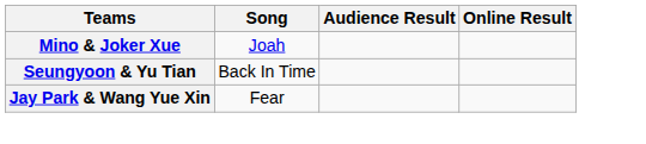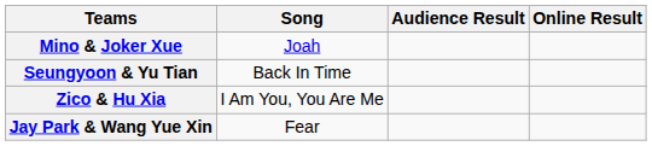 <table class="wikitable" style="text-align:center">
 <tr>
 <th>Teams</th>
 <th>Song</th>
 <th>Audience Result</th>
 <th>Online Result</th>
 </tr>
 <tr>
 <th><a href='#'>Mino</a> & <a href='#'>Joker Xue</a></th>
 <td><a href='#'>Joah</a></td>
 <td></td>
 <td></td>
 </tr>
 <tr>
 <th><a href='#'>Seungyoon</a> & Yu Tian</th>
 <td>Back In Time</td>
 <td></td>
 <td></td>
 </tr>
 <tr>
+<th><a href='#'>Zico</a> & <a href='#'>Hu Xia</a></th>
+<td>I Am You, You Are Me</td>
+<td></td>
+<td></td>
+</tr>
+<tr>
 <th><a href='#'>Jay Park</a> & Wang Yue Xin</th>
 <td>Fear</td>
 <td></td>
 <td></td>
 </tr>
 </table>
